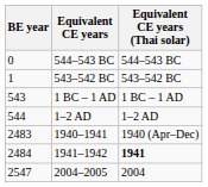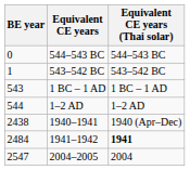 <table class="wikitable">
 <tr>
 <th>BE year</th>
 <th>Equivalent<br>CE years</th>
 <th>Equivalent<br>CE years<br>(Thai solar)</th>
 </tr>
 <tr>
 <td>0</td>
 <td>544–543 BC</td>
 <td>544–543 BC</td>
 </tr>
 <tr>
 <td>1</td>
 <td>543–542 BC</td>
 <td>543–542 BC</td>
 </tr>
 <tr>
 <td>543</td>
 <td>1 BC – 1 AD</td>
 <td>1 BC – 1 AD</td>
 </tr>
 <tr>
 <td>544</td>
 <td>1–2 AD</td>
 <td>1–2 AD</td>
 </tr>
 <tr>
-<td>2483</td>
+<td>2438</td>
 <td>1940–1941</td>
 <td>1940 (Apr–Dec)</td>
 </tr>
 <tr>
 <td>2484</td>
 <td>1941–1942</td>
 <td><strong>1941</strong></td>
 </tr>
 <tr>
 <td>2547</td>
 <td>2004–2005</td>
 <td>2004</td>
 </tr>
 </table>
